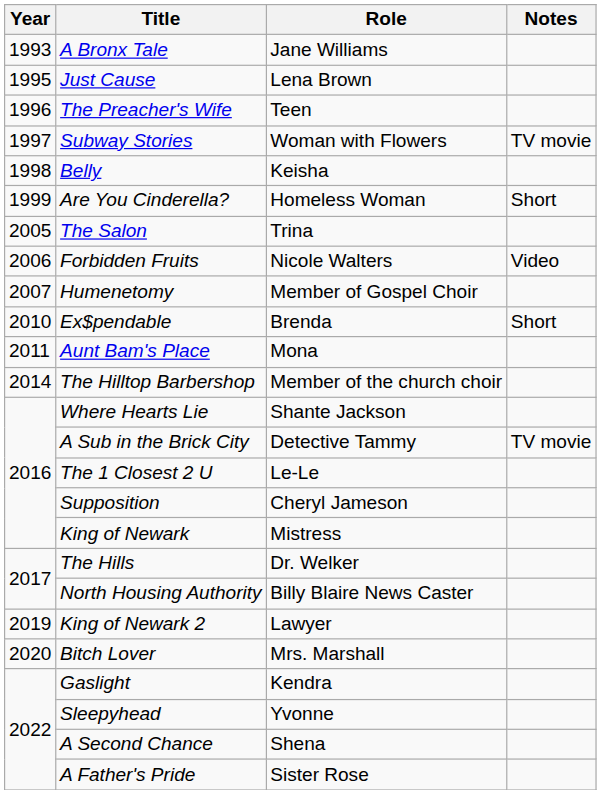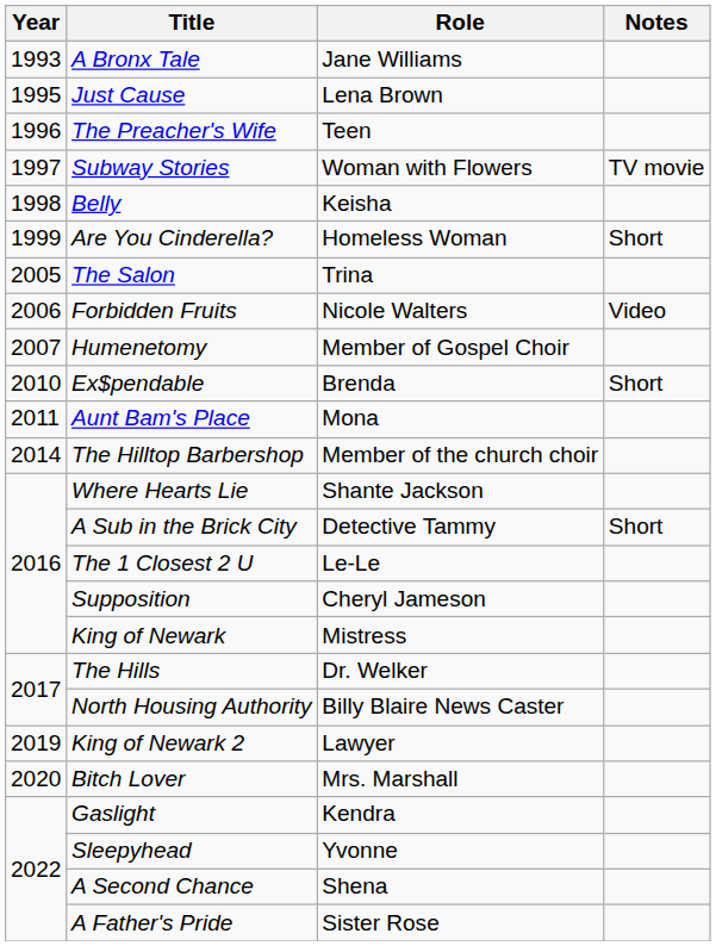 <table class="wikitable plainrowheaders sortable" style="margin-right: 0;">
 <tr>
 <th>Year</th>
 <th>Title</th>
 <th>Role</th>
 <th>Notes</th>
 </tr>
 <tr>
 <td>1993</td>
 <td><em><a href='#'>A Bronx Tale</a></em></td>
 <td>Jane Williams</td>
 <td></td>
 </tr>
 <tr>
 <td>1995</td>
 <td><em><a href='#'>Just Cause</a></em></td>
 <td>Lena Brown</td>
 <td></td>
 </tr>
 <tr>
 <td>1996</td>
 <td><em><a href='#'>The Preacher's Wife</a></em></td>
 <td>Teen</td>
 <td></td>
 </tr>
 <tr>
 <td>1997</td>
 <td><em><a href='#'>Subway Stories</a></em></td>
 <td>Woman with Flowers</td>
 <td>TV movie</td>
 </tr>
 <tr>
 <td>1998</td>
 <td><em><a href='#'>Belly</a></em></td>
 <td>Keisha</td>
 <td></td>
 </tr>
 <tr>
 <td>1999</td>
 <td><em>Are You Cinderella?</em></td>
 <td>Homeless Woman</td>
 <td>Short</td>
 </tr>
 <tr>
 <td>2005</td>
 <td><em><a href='#'>The Salon</a></em></td>
 <td>Trina</td>
 <td></td>
 </tr>
 <tr>
 <td>2006</td>
 <td><em>Forbidden Fruits</em></td>
 <td>Nicole Walters</td>
 <td>Video</td>
 </tr>
 <tr>
 <td>2007</td>
 <td><em>Humenetomy</em></td>
 <td>Member of Gospel Choir</td>
 <td></td>
 </tr>
 <tr>
 <td>2010</td>
 <td><em>Ex$pendable</em></td>
 <td>Brenda</td>
 <td>Short</td>
 </tr>
 <tr>
 <td>2011</td>
 <td><em><a href='#'>Aunt Bam's Place</a></em></td>
 <td>Mona</td>
 <td></td>
 </tr>
 <tr>
 <td>2014</td>
 <td><em>The Hilltop Barbershop</em></td>
 <td>Member of the church choir</td>
 <td></td>
 </tr>
 <tr>
 <td rowspan=5>2016</td>
 <td><em>Where Hearts Lie</em></td>
 <td>Shante Jackson</td>
 <td></td>
 </tr>
 <tr>
 <td><em>A Sub in the Brick City</em></td>
 <td>Detective Tammy</td>
-<td>TV movie</td>
+<td>Short</td>
 </tr>
 <tr>
 <td><em>The 1 Closest 2 U</em></td>
 <td>Le-Le</td>
 <td></td>
 </tr>
 <tr>
 <td><em>Supposition</em></td>
 <td>Cheryl Jameson</td>
 <td></td>
 </tr>
 <tr>
 <td><em>King of Newark</em></td>
 <td>Mistress</td>
 <td></td>
 </tr>
 <tr>
 <td rowspan=2>2017</td>
 <td><em>The Hills</em></td>
 <td>Dr. Welker</td>
 <td></td>
 </tr>
 <tr>
 <td><em>North Housing Authority</em></td>
 <td>Billy Blaire News Caster</td>
 <td></td>
 </tr>
 <tr>
 <td>2019</td>
 <td><em>King of Newark 2</em></td>
 <td>Lawyer</td>
 <td></td>
 </tr>
 <tr>
 <td>2020</td>
 <td><em>Bitch Lover</em></td>
 <td>Mrs. Marshall</td>
 <td></td>
 </tr>
 <tr>
 <td rowspan=4>2022</td>
 <td><em>Gaslight</em></td>
 <td>Kendra</td>
 <td></td>
 </tr>
 <tr>
 <td><em>Sleepyhead</em></td>
 <td>Yvonne</td>
 <td></td>
 </tr>
 <tr>
 <td><em>A Second Chance</em></td>
 <td>Shena</td>
 <td></td>
 </tr>
 <tr>
 <td><em>A Father's Pride</em></td>
 <td>Sister Rose</td>
 <td></td>
 </tr>
 </table>
